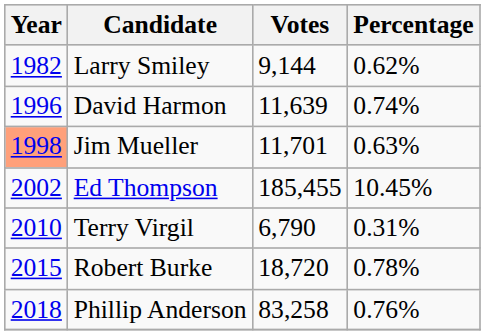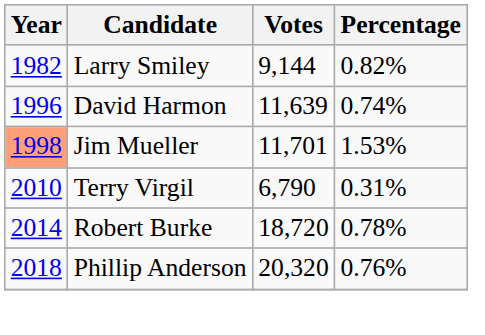 <table class="wikitable">
 <tr>
 <th>Year</th>
 <th>Candidate</th>
 <th>Votes</th>
 <th>Percentage</th>
 </tr>
 <tr>
 <td><a href='#'>1982</a></td>
 <td>Larry Smiley</td>
 <td>9,144</td>
-<td>0.62%</td>
+<td>0.82%</td>
 </tr>
 <tr>
 <td><a href='#'>1996</a></td>
 <td>David Harmon</td>
 <td>11,639</td>
 <td>0.74%</td>
 </tr>
 <tr>
 <td style="background: lightsalmon;"><a href='#'>1998</a></td>
 <td>Jim Mueller</td>
 <td>11,701</td>
-<td>0.63%</td>
-</tr>
-<tr>
-<td><a href='#'>2002</a></td>
-<td><a href='#'>Ed Thompson</a></td>
-<td>185,455</td>
-<td>10.45%</td>
+<td>1.53%</td>
 </tr>
 <tr>
 <td><a href='#'>2010</a></td>
 <td>Terry Virgil</td>
 <td>6,790</td>
 <td>0.31%</td>
 </tr>
 <tr>
-<td><a href='#'>2015</a></td>
+<td><a href='#'>2014</a></td>
 <td>Robert Burke</td>
 <td>18,720</td>
 <td>0.78%</td>
 </tr>
 <tr>
 <td><a href='#'>2018</a></td>
 <td>Phillip Anderson</td>
-<td>83,258</td>
+<td>20,320</td>
 <td>0.76%</td>
 </tr>
 <tr>
 </tr>
 </table>
